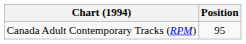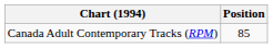 <table class="wikitable sortable">
 <tr>
 <th scope="col">Chart (1994)</th>
 <th scope="col">Position</th>
 </tr>
 <tr>
 <td>Canada Adult Contemporary Tracks (<em><a href='#'>RPM</a></em>)</td>
-<td align="center">95</td>
+<td align="center">85</td>
 </tr>
 </table>
